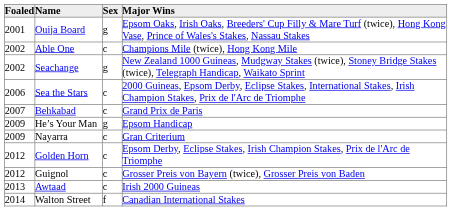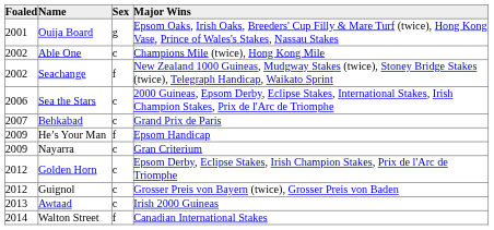 <table border="1" cellpadding="0" style="border-collapse: collapse; font-size:90%">
 <tr style="background:#eee;">
 <td style="width:35px;"><strong>Foaled</strong></td>
 <td style="width:120px;"><strong>Name</strong></td>
 <td style="width:30px;"><strong>Sex</strong></td>
 <td style="width:750px;"><strong>Major Wins</strong></td>
 </tr>
 <tr>
 <td>2001</td>
 <td><a href='#'>Ouija Board</a></td>
 <td>g</td>
 <td><a href='#'>Epsom Oaks</a>, <a href='#'>Irish Oaks</a>, <a href='#'>Breeders' Cup Filly & Mare Turf</a> (twice), <a href='#'>Hong Kong Vase</a>, <a href='#'>Prince of Wales's Stakes</a>, <a href='#'>Nassau Stakes</a></td>
 </tr>
 <tr>
 <td>2002</td>
 <td><a href='#'>Able One</a></td>
 <td>c</td>
 <td><a href='#'>Champions Mile</a> (twice), <a href='#'>Hong Kong Mile</a></td>
 </tr>
 <tr>
 <td>2002</td>
 <td><a href='#'>Seachange</a></td>
-<td>g</td>
+<td>f</td>
 <td><a href='#'>New Zealand 1000 Guineas</a>, <a href='#'>Mudgway Stakes</a> (twice), <a href='#'>Stoney Bridge Stakes</a> (twice), <a href='#'>Telegraph Handicap</a>, <a href='#'>Waikato Sprint</a></td>
 </tr>
 <tr>
 <td>2006</td>
 <td><a href='#'>Sea the Stars</a></td>
 <td>c</td>
 <td><a href='#'>2000 Guineas</a>, <a href='#'>Epsom Derby</a>, <a href='#'>Eclipse Stakes</a>, <a href='#'>International Stakes</a>, <a href='#'>Irish Champion Stakes</a>, <a href='#'>Prix de l'Arc de Triomphe</a></td>
 </tr>
 <tr>
 <td>2007</td>
 <td><a href='#'>Behkabad</a></td>
 <td>c</td>
 <td><a href='#'>Grand Prix de Paris</a></td>
 </tr>
 <tr>
 <td>2009</td>
 <td>He’s Your Man</td>
-<td>g</td>
+<td>f</td>
 <td><a href='#'>Epsom Handicap</a></td>
 </tr>
 <tr>
 <td>2009</td>
 <td>Nayarra</td>
 <td>c</td>
 <td><a href='#'>Gran Criterium</a></td>
 </tr>
 <tr>
 <td>2012</td>
 <td><a href='#'>Golden Horn</a></td>
 <td>c</td>
 <td><a href='#'>Epsom Derby</a>, <a href='#'>Eclipse Stakes</a>, <a href='#'>Irish Champion Stakes</a>, <a href='#'>Prix de l'Arc de Triomphe</a></td>
 </tr>
 <tr>
 <td>2012</td>
 <td>Guignol</td>
 <td>c</td>
 <td><a href='#'>Grosser Preis von Bayern</a> (twice), <a href='#'>Grosser Preis von Baden</a></td>
 </tr>
 <tr>
 <td>2013</td>
 <td><a href='#'>Awtaad</a></td>
 <td>c</td>
 <td><a href='#'>Irish 2000 Guineas</a></td>
 </tr>
 <tr>
 <td>2014</td>
 <td>Walton Street</td>
 <td>f</td>
 <td><a href='#'>Canadian International Stakes</a></td>
 </tr>
 </table>
